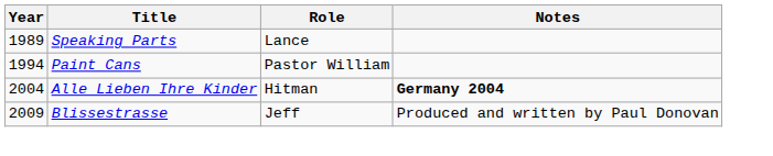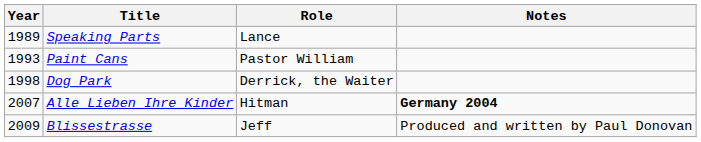 <table class="wikitable sortable">
 <tr>
 <th>Year</th>
 <th>Title</th>
 <th>Role</th>
 <th class="unsortable">Notes</th>
 </tr>
 <tr>
 <td>1989</td>
 <td><em><a href='#'>Speaking Parts</a></em></td>
 <td>Lance</td>
 <td></td>
 </tr>
 <tr>
-<td>1994</td>
+<td>1993</td>
 <td><em><a href='#'>Paint Cans</a></em></td>
 <td>Pastor William</td>
 <td></td>
 </tr>
 <tr>
-<td>2004</td>
+<td>1998</td>
+<td><em><a href='#'>Dog Park</a></em></td>
+<td>Derrick, the Waiter</td>
+<td></td>
+</tr>
+<tr>
+<td>2007</td>
 <td><em><a href='#'>Alle Lieben Ihre Kinder</a></em></td>
 <td>Hitman</td>
 <td><strong>Germany 2004</strong></td>
 </tr>
 <tr>
 <td>2009</td>
 <td><em><a href='#'>Blissestrasse</a></em></td>
 <td>Jeff</td>
 <td>Produced and written by Paul Donovan</td>
 </tr>
 </table>
